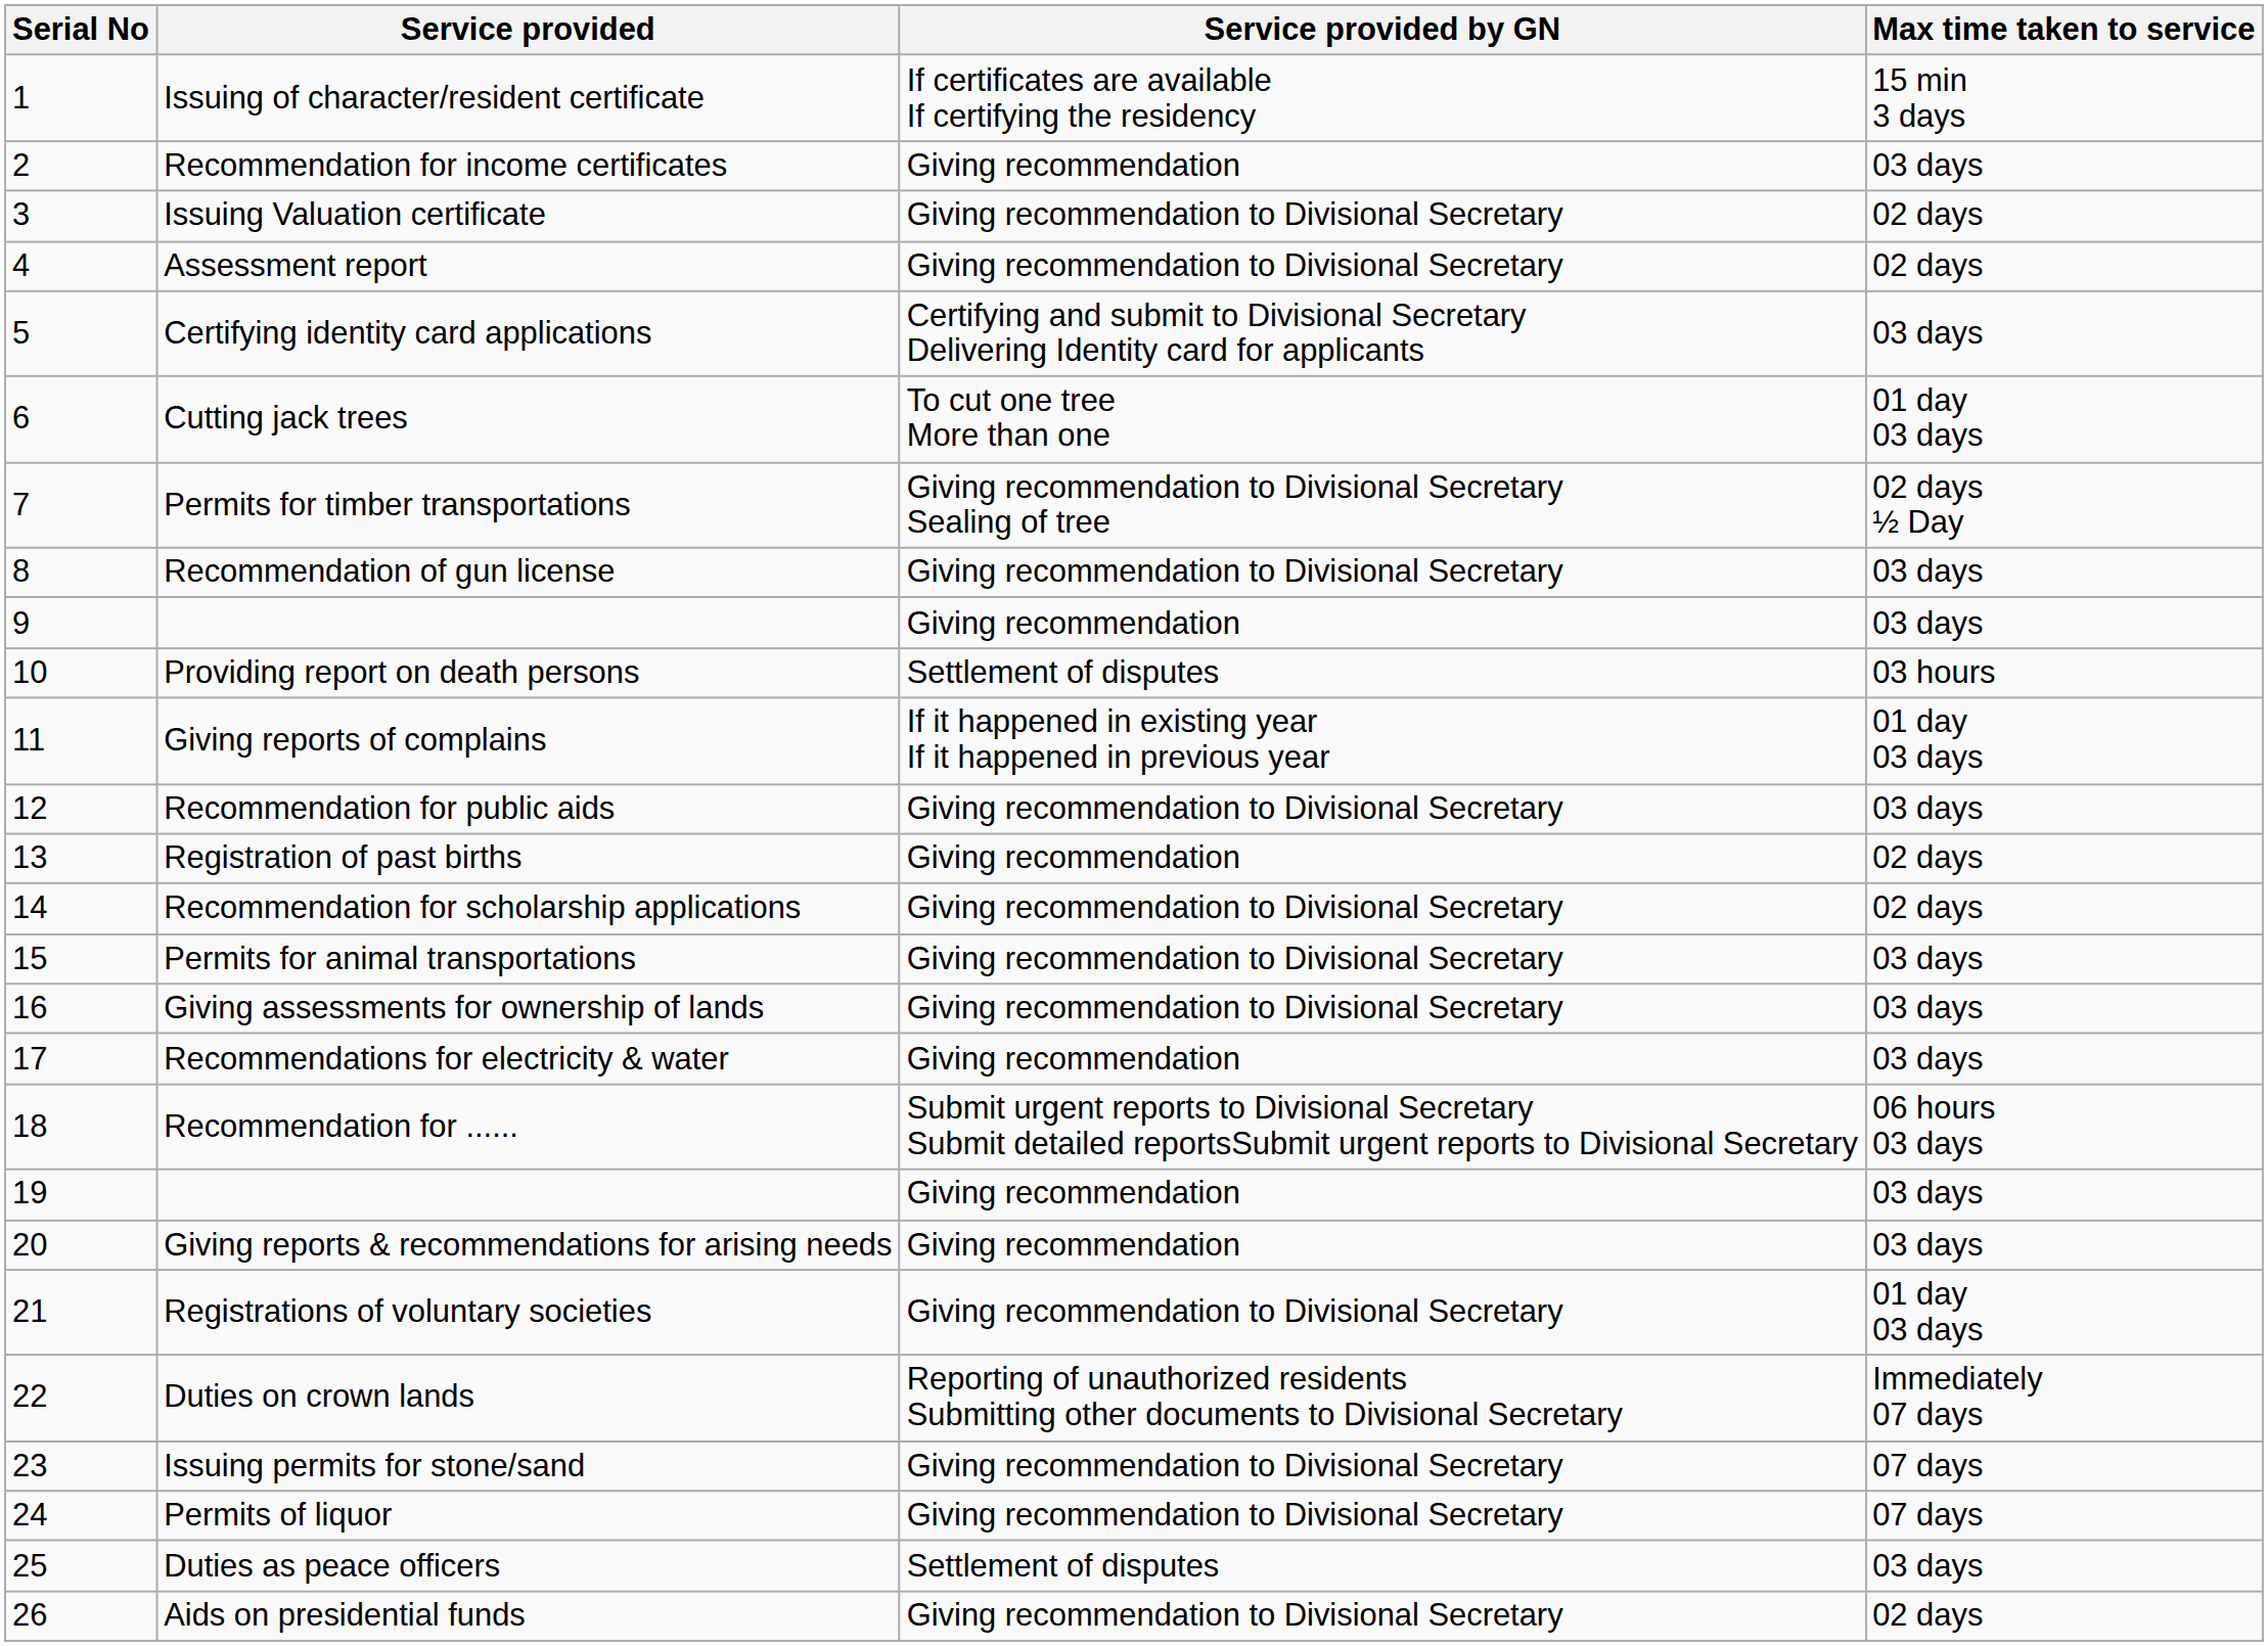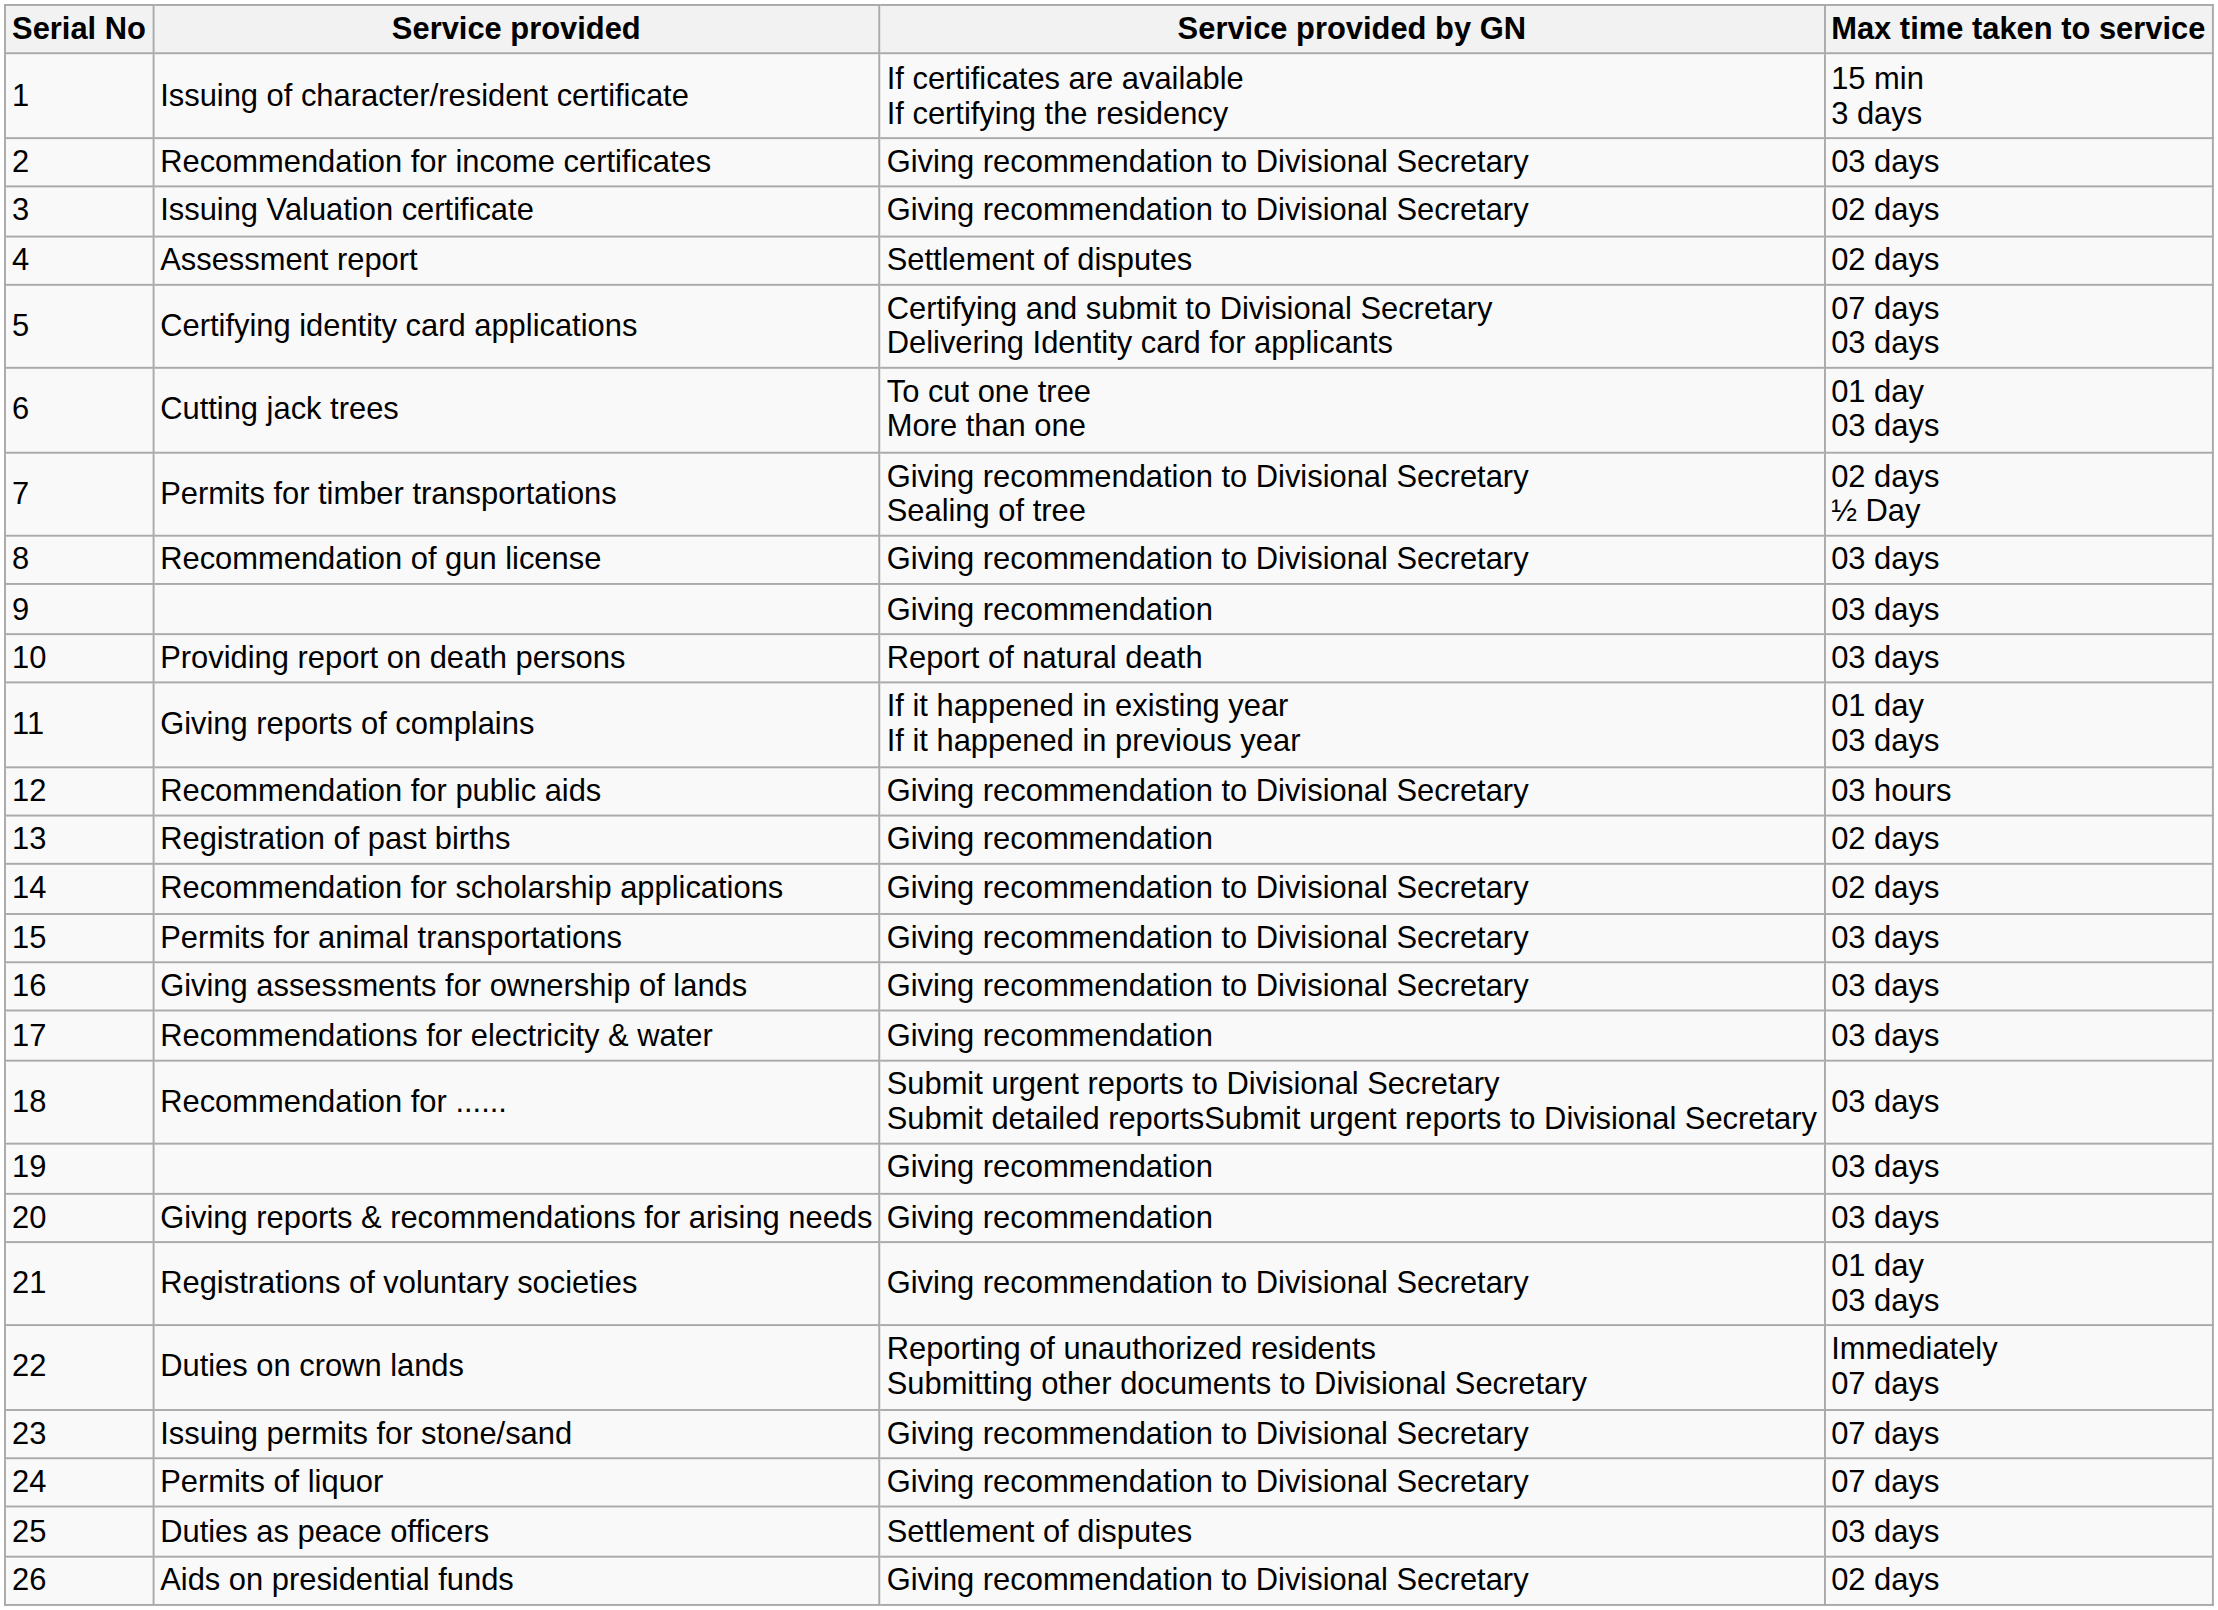 <table class="wikitable">
 <tr>
 <th>Serial No</th>
 <th>Service provided</th>
 <th>Service provided by GN</th>
 <th>Max time taken to service</th>
 </tr>
 <tr>
 <td>1</td>
 <td>Issuing of character/resident certificate</td>
 <td>If certificates are available<br>If certifying the residency</td>
 <td>15 min<br>3 days</td>
 </tr>
 <tr>
 <td>2</td>
 <td>Recommendation for income certificates</td>
-<td>Giving recommendation</td>
+<td>Giving recommendation to Divisional Secretary</td>
 <td>03 days</td>
 </tr>
 <tr>
 <td>3</td>
 <td>Issuing Valuation certificate</td>
 <td>Giving recommendation to Divisional Secretary</td>
 <td>02 days</td>
 </tr>
 <tr>
 <td>4</td>
 <td>Assessment report</td>
-<td>Giving recommendation to Divisional Secretary</td>
+<td>Settlement of disputes</td>
 <td>02 days</td>
 </tr>
 <tr>
 <td>5</td>
 <td>Certifying identity card applications</td>
 <td>Certifying and submit to Divisional Secretary<br>Delivering Identity card for applicants</td>
-<td>03 days</td>
+<td>07 days<br>03 days</td>
 </tr>
 <tr>
 <td>6</td>
 <td>Cutting jack trees</td>
 <td>To cut one tree<br>More than one</td>
 <td>01 day<br>03 days</td>
 </tr>
 <tr>
 <td>7</td>
 <td>Permits for timber transportations</td>
 <td>Giving recommendation to Divisional Secretary<br>Sealing of tree</td>
 <td>02 days<br>½ Day</td>
 </tr>
 <tr>
 <td>8</td>
 <td>Recommendation of gun license</td>
 <td>Giving recommendation to Divisional Secretary</td>
 <td>03 days</td>
 </tr>
 <tr>
 <td>9</td>
 <td></td>
 <td>Giving recommendation</td>
 <td>03 days</td>
 </tr>
 <tr>
 <td>10</td>
 <td>Providing report on death persons</td>
-<td>Settlement of disputes</td>
-<td>03 hours</td>
+<td>Report of natural death</td>
+<td>03 days</td>
 </tr>
 <tr>
 <td>11</td>
 <td>Giving reports of complains</td>
 <td>If it happened in existing year<br>If it  happened in previous year</td>
 <td>01 day<br>03 days</td>
 </tr>
 <tr>
 <td>12</td>
 <td>Recommendation for public aids</td>
 <td>Giving recommendation to Divisional Secretary</td>
-<td>03 days</td>
+<td>03 hours</td>
 </tr>
 <tr>
 <td>13</td>
 <td>Registration of past births</td>
 <td>Giving recommendation</td>
 <td>02 days</td>
 </tr>
 <tr>
 <td>14</td>
 <td>Recommendation for scholarship applications</td>
 <td>Giving recommendation to Divisional Secretary</td>
 <td>02 days</td>
 </tr>
 <tr>
 <td>15</td>
 <td>Permits for animal transportations</td>
 <td>Giving recommendation to Divisional Secretary</td>
 <td>03 days</td>
 </tr>
 <tr>
 <td>16</td>
 <td>Giving assessments for ownership of lands</td>
 <td>Giving recommendation to Divisional Secretary</td>
 <td>03 days</td>
 </tr>
 <tr>
 <td>17</td>
 <td>Recommendations for electricity & water</td>
 <td>Giving recommendation</td>
 <td>03 days</td>
 </tr>
 <tr>
 <td>18</td>
 <td>Recommendation for ......</td>
 <td>Submit urgent reports to Divisional Secretary<br>Submit detailed reportsSubmit urgent reports to Divisional Secretary</td>
-<td>06 hours<br>03 days</td>
+<td>03 days</td>
 </tr>
 <tr>
 <td>19</td>
 <td></td>
 <td>Giving recommendation</td>
 <td>03 days</td>
 </tr>
 <tr>
 <td>20</td>
 <td>Giving reports & recommendations for arising needs</td>
 <td>Giving recommendation</td>
 <td>03 days</td>
 </tr>
 <tr>
 <td>21</td>
 <td>Registrations of voluntary societies</td>
 <td>Giving recommendation to Divisional Secretary</td>
 <td>01 day<br>03 days</td>
 </tr>
 <tr>
 <td>22</td>
 <td>Duties on crown lands</td>
 <td>Reporting of unauthorized residents<br>Submitting other documents to Divisional Secretary</td>
 <td>Immediately<br>07 days</td>
 </tr>
 <tr>
 <td>23</td>
 <td>Issuing permits for stone/sand</td>
 <td>Giving recommendation to Divisional Secretary</td>
 <td>07 days</td>
 </tr>
 <tr>
 <td>24</td>
 <td>Permits of liquor</td>
 <td>Giving recommendation to Divisional Secretary</td>
 <td>07 days</td>
 </tr>
 <tr>
 <td>25</td>
 <td>Duties as peace officers</td>
 <td>Settlement of disputes</td>
 <td>03 days</td>
 </tr>
 <tr>
 <td>26</td>
 <td>Aids on presidential funds</td>
 <td>Giving recommendation to Divisional Secretary</td>
 <td>02 days</td>
 </tr>
 </table>
